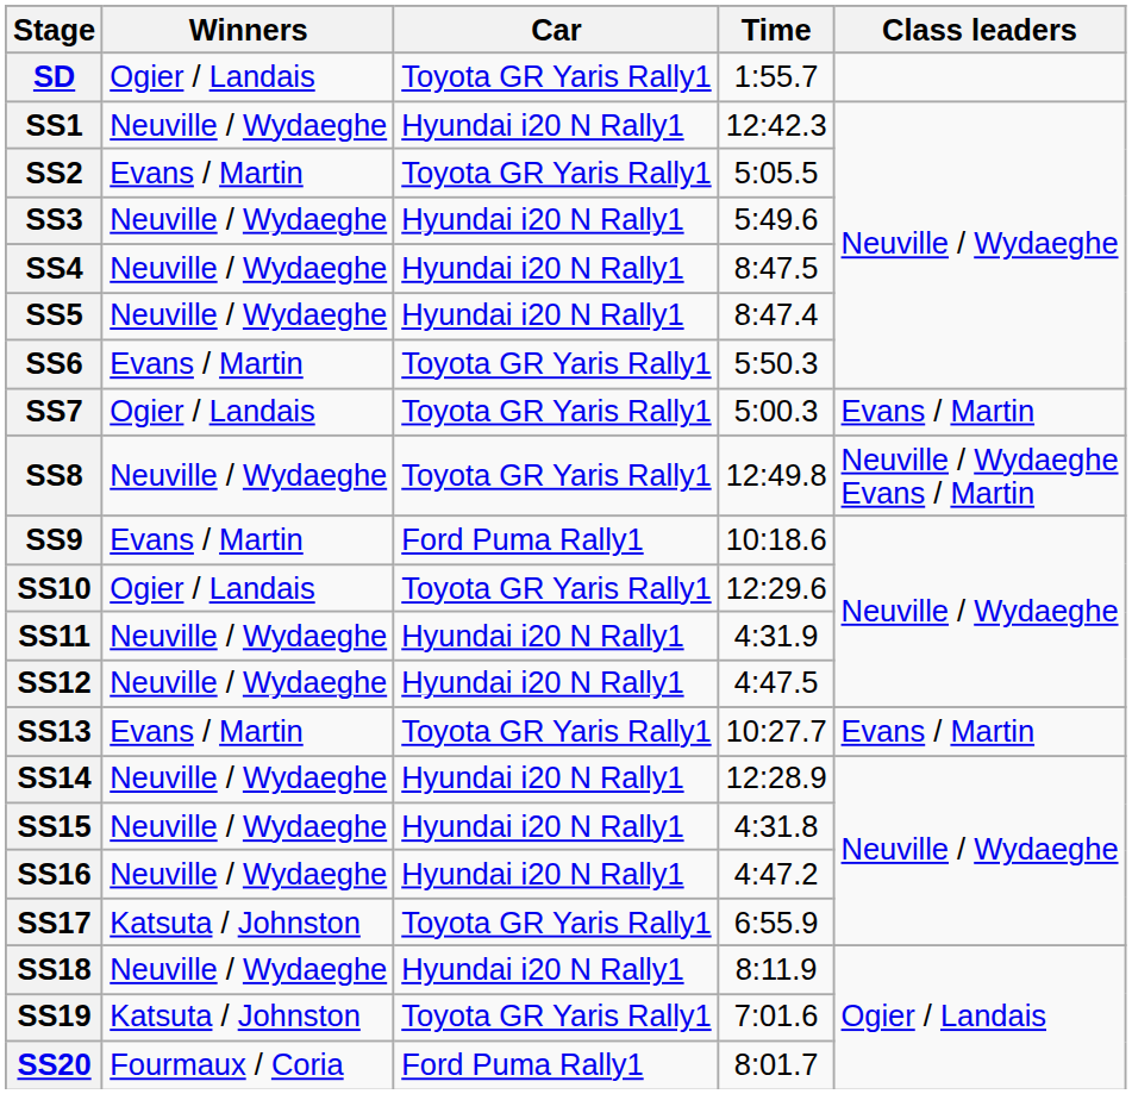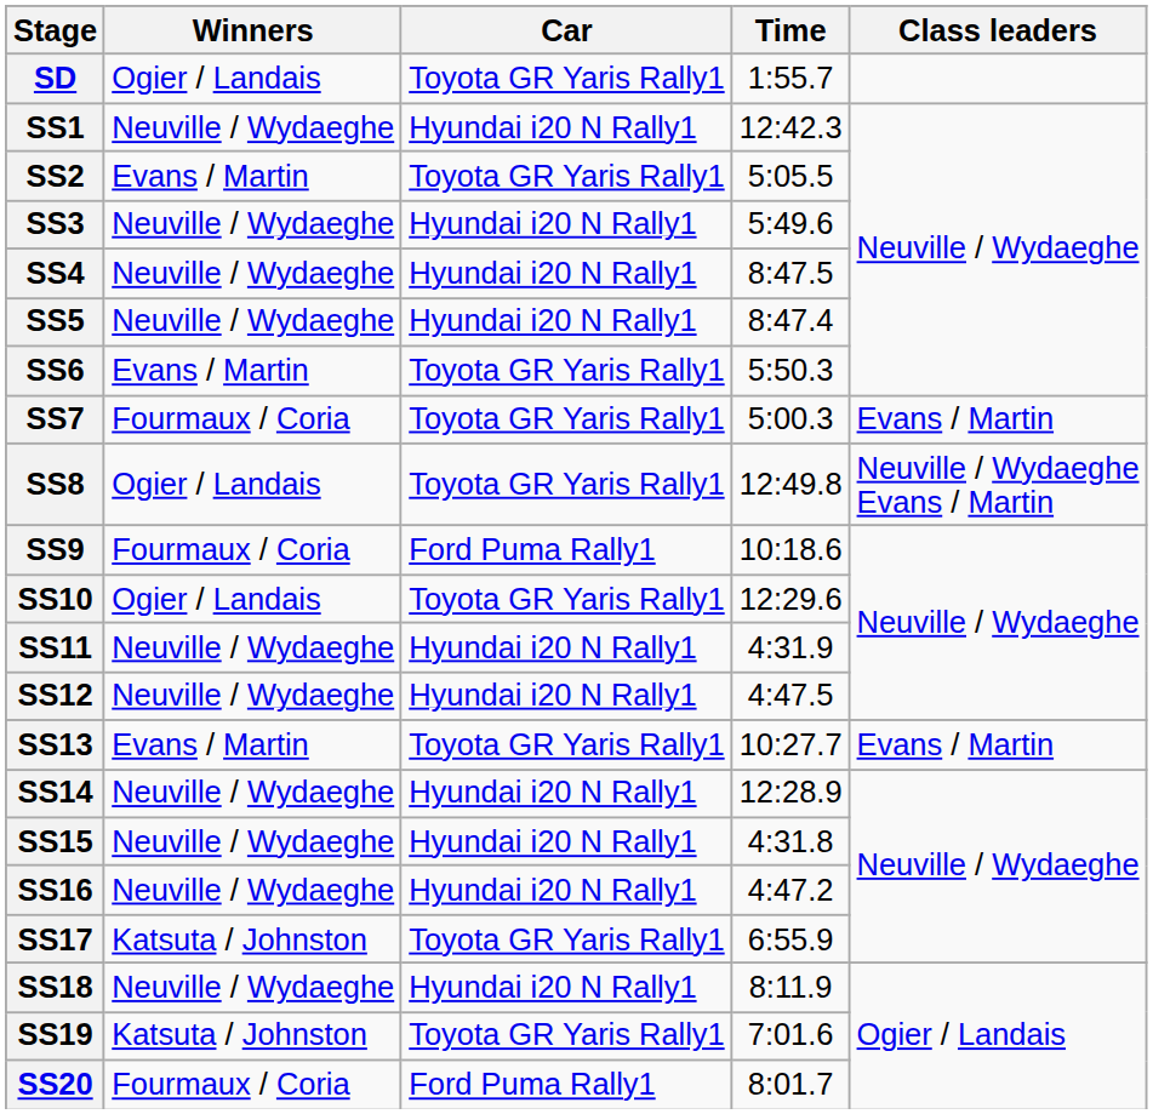 <table class="wikitable" style="font-size:85%">
 <tr>
 <th>Stage</th>
 <th>Winners</th>
 <th>Car</th>
 <th>Time</th>
 <th>Class leaders</th>
 </tr>
 <tr>
 <th><a href='#'>SD</a></th>
 <td><a href='#'>Ogier</a> / <a href='#'>Landais</a></td>
 <td><a href='#'>Toyota GR Yaris Rally1</a></td>
 <td align="center">1:55.7</td>
 <td></td>
 </tr>
 <tr>
 <th>SS1</th>
 <td><a href='#'>Neuville</a> / <a href='#'>Wydaeghe</a></td>
 <td><a href='#'>Hyundai i20 N Rally1</a></td>
 <td align="center">12:42.3</td>
 <td rowspan="6"><a href='#'>Neuville</a> / <a href='#'>Wydaeghe</a></td>
 </tr>
 <tr>
 <th>SS2</th>
 <td><a href='#'>Evans</a> / <a href='#'>Martin</a></td>
 <td><a href='#'>Toyota GR Yaris Rally1</a></td>
 <td align="center">5:05.5</td>
 </tr>
 <tr>
 <th>SS3</th>
 <td><a href='#'>Neuville</a> / <a href='#'>Wydaeghe</a></td>
 <td><a href='#'>Hyundai i20 N Rally1</a></td>
 <td align="center">5:49.6</td>
 </tr>
 <tr>
 <th>SS4</th>
 <td><a href='#'>Neuville</a> / <a href='#'>Wydaeghe</a></td>
 <td><a href='#'>Hyundai i20 N Rally1</a></td>
 <td align="center">8:47.5</td>
 </tr>
 <tr>
 <th>SS5</th>
 <td><a href='#'>Neuville</a> / <a href='#'>Wydaeghe</a></td>
 <td><a href='#'>Hyundai i20 N Rally1</a></td>
 <td align="center">8:47.4</td>
 </tr>
 <tr>
 <th>SS6</th>
 <td><a href='#'>Evans</a> / <a href='#'>Martin</a></td>
 <td><a href='#'>Toyota GR Yaris Rally1</a></td>
 <td align="center">5:50.3</td>
 </tr>
 <tr>
 <th>SS7</th>
-<td><a href='#'>Ogier</a> / <a href='#'>Landais</a></td>
+<td><a href='#'>Fourmaux</a> / <a href='#'>Coria</a></td>
 <td><a href='#'>Toyota GR Yaris Rally1</a></td>
 <td align="center">5:00.3</td>
 <td><a href='#'>Evans</a> / <a href='#'>Martin</a></td>
 </tr>
 <tr>
 <th>SS8</th>
-<td><a href='#'>Neuville</a> / <a href='#'>Wydaeghe</a></td>
+<td><a href='#'>Ogier</a> / <a href='#'>Landais</a></td>
 <td><a href='#'>Toyota GR Yaris Rally1</a></td>
 <td align="center">12:49.8</td>
 <td><a href='#'>Neuville</a> / <a href='#'>Wydaeghe</a><br><a href='#'>Evans</a> / <a href='#'>Martin</a></td>
 </tr>
 <tr>
 <th>SS9</th>
-<td><a href='#'>Evans</a> / <a href='#'>Martin</a></td>
+<td><a href='#'>Fourmaux</a> / <a href='#'>Coria</a></td>
 <td><a href='#'>Ford Puma Rally1</a></td>
 <td align="center">10:18.6</td>
 <td rowspan="4"><a href='#'>Neuville</a> / <a href='#'>Wydaeghe</a></td>
 </tr>
 <tr>
 <th>SS10</th>
 <td><a href='#'>Ogier</a> / <a href='#'>Landais</a></td>
 <td><a href='#'>Toyota GR Yaris Rally1</a></td>
 <td align="center">12:29.6</td>
 </tr>
 <tr>
 <th>SS11</th>
 <td><a href='#'>Neuville</a> / <a href='#'>Wydaeghe</a></td>
 <td><a href='#'>Hyundai i20 N Rally1</a></td>
 <td align="center">4:31.9</td>
 </tr>
 <tr>
 <th>SS12</th>
 <td><a href='#'>Neuville</a> / <a href='#'>Wydaeghe</a></td>
 <td><a href='#'>Hyundai i20 N Rally1</a></td>
 <td align="center">4:47.5</td>
 </tr>
 <tr>
 <th>SS13</th>
 <td><a href='#'>Evans</a> / <a href='#'>Martin</a></td>
 <td><a href='#'>Toyota GR Yaris Rally1</a></td>
 <td align="center">10:27.7</td>
 <td><a href='#'>Evans</a> / <a href='#'>Martin</a></td>
 </tr>
 <tr>
 <th>SS14</th>
 <td><a href='#'>Neuville</a> / <a href='#'>Wydaeghe</a></td>
 <td><a href='#'>Hyundai i20 N Rally1</a></td>
 <td align="center">12:28.9</td>
 <td rowspan="4"><a href='#'>Neuville</a> / <a href='#'>Wydaeghe</a></td>
 </tr>
 <tr>
 <th>SS15</th>
 <td><a href='#'>Neuville</a> / <a href='#'>Wydaeghe</a></td>
 <td><a href='#'>Hyundai i20 N Rally1</a></td>
 <td align="center">4:31.8</td>
 </tr>
 <tr>
 <th>SS16</th>
 <td><a href='#'>Neuville</a> / <a href='#'>Wydaeghe</a></td>
 <td><a href='#'>Hyundai i20 N Rally1</a></td>
 <td align="center">4:47.2</td>
 </tr>
 <tr>
 <th>SS17</th>
 <td><a href='#'>Katsuta</a> / <a href='#'>Johnston</a></td>
 <td><a href='#'>Toyota GR Yaris Rally1</a></td>
 <td align="center">6:55.9</td>
 </tr>
 <tr>
 <th>SS18</th>
 <td><a href='#'>Neuville</a> / <a href='#'>Wydaeghe</a></td>
 <td><a href='#'>Hyundai i20 N Rally1</a></td>
 <td align="center">8:11.9</td>
 <td rowspan="3"><a href='#'>Ogier</a> / <a href='#'>Landais</a></td>
 </tr>
 <tr>
 <th>SS19</th>
 <td><a href='#'>Katsuta</a> / <a href='#'>Johnston</a></td>
 <td><a href='#'>Toyota GR Yaris Rally1</a></td>
 <td align="center">7:01.6</td>
 </tr>
 <tr>
 <th><a href='#'>SS20</a></th>
 <td><a href='#'>Fourmaux</a> / <a href='#'>Coria</a></td>
 <td><a href='#'>Ford Puma Rally1</a></td>
 <td align="center">8:01.7</td>
 </tr>
 </table>
